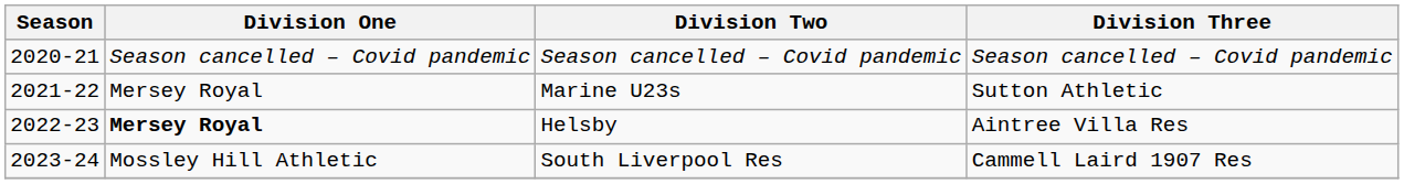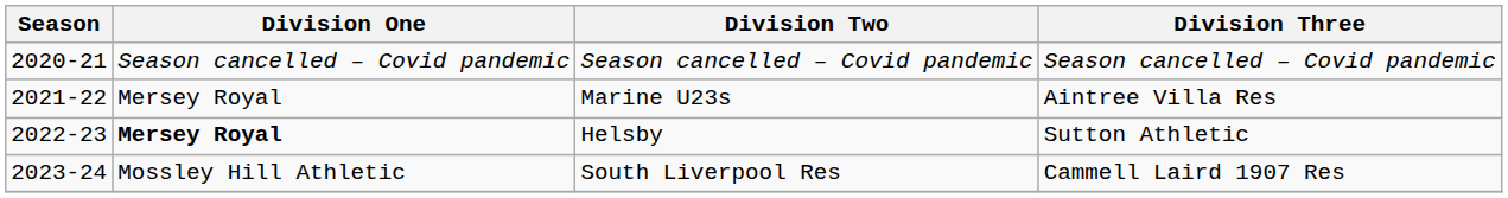 <table class="wikitable">
 <tr>
 <th>Season</th>
 <th>Division One</th>
 <th>Division Two</th>
 <th>Division Three</th>
 </tr>
 <tr>
 <td>2020-21</td>
 <td><em>Season cancelled – Covid pandemic</em></td>
 <td><em>Season cancelled – Covid pandemic</em></td>
 <td><em>Season cancelled – Covid pandemic</em></td>
 </tr>
 <tr>
 <td>2021-22</td>
 <td>Mersey Royal</td>
 <td>Marine U23s</td>
-<td>Sutton Athletic</td>
+<td>Aintree Villa Res</td>
 </tr>
 <tr>
 <td>2022-23</td>
 <td><strong>Mersey Royal</strong></td>
 <td>Helsby</td>
-<td>Aintree Villa Res</td>
+<td>Sutton Athletic</td>
 </tr>
 <tr>
 <td>2023-24</td>
 <td>Mossley Hill Athletic</td>
 <td>South Liverpool Res</td>
 <td>Cammell Laird 1907 Res</td>
 </tr>
 <tr>
 </tr>
 </table>
